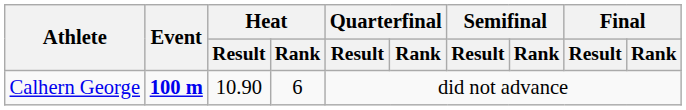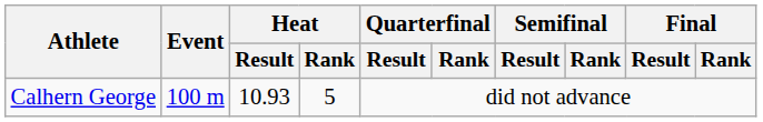 <table class="wikitable" style="font-size:90%">
 <tr>
 <th rowspan="2">Athlete</th>
 <th rowspan="2">Event</th>
 <th colspan="2">Heat</th>
 <th colspan="2">Quarterfinal</th>
 <th colspan="2">Semifinal</th>
 <th colspan="2">Final</th>
 </tr>
 <tr style="font-size:95%">
 <th>Result</th>
 <th>Rank</th>
 <th>Result</th>
 <th>Rank</th>
 <th>Result</th>
 <th>Rank</th>
 <th>Result</th>
 <th>Rank</th>
 </tr>
 <tr align=center>
 <td align=left><a href='#'>Calhern George</a></td>
-<td align=left><strong><a href='#'>100 m</a></strong></td>
-<td>10.90</td>
-<td>6</td>
+<td align=left><a href='#'>100 m</a></td>
+<td>10.93</td>
+<td>5</td>
 <td colspan=6>did not advance</td>
 </tr>
 </table>
